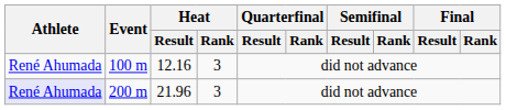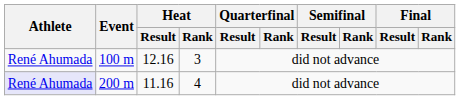 <table class="wikitable" style="font-size:90%">
 <tr>
 <th rowspan="2">Athlete</th>
 <th rowspan="2">Event</th>
 <th colspan="2">Heat</th>
 <th colspan="2">Quarterfinal</th>
 <th colspan="2">Semifinal</th>
 <th colspan="2">Final</th>
 </tr>
 <tr style="font-size:95%">
 <th>Result</th>
 <th>Rank</th>
 <th>Result</th>
 <th>Rank</th>
 <th>Result</th>
 <th>Rank</th>
 <th>Result</th>
 <th>Rank</th>
 </tr>
 <tr align=center>
 <td align="left"><a href='#'>René Ahumada</a></td>
 <td align="left"><a href='#'>100 m</a></td>
 <td>12.16</td>
 <td>3</td>
 <td colspan=6>did not advance</td>
 </tr>
 <tr align=center>
 <td align="left" style="background: lavender;"><a href='#'>René Ahumada</a></td>
 <td align="left"><a href='#'>200 m</a></td>
-<td>21.96</td>
-<td>3</td>
+<td>11.16</td>
+<td>4</td>
 <td colspan=6>did not advance</td>
 </tr>
 </table>
